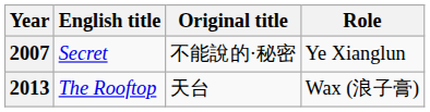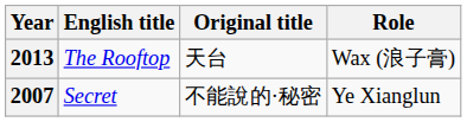 <table class="wikitable plainrowheaders sortable">
 <tr>
 <th>Year</th>
 <th>English title</th>
 <th>Original title</th>
 <th>Role</th>
 </tr>
 <tr>
+<th scope="row">2013</th>
+<td><em><a href='#'>The Rooftop</a></em></td>
+<td>天台</td>
+<td>Wax (浪子膏)</td>
+</tr>
+<tr>
 <th scope="row">2007</th>
 <td><em><a href='#'>Secret</a></em></td>
 <td>不能說的·秘密</td>
 <td>Ye Xianglun</td>
 </tr>
-<tr>
-<th scope="row">2013</th>
-<td><em><a href='#'>The Rooftop</a></em></td>
-<td>天台</td>
-<td>Wax (浪子膏)</td>
-</tr>
 </table>
